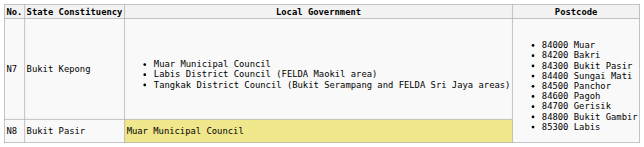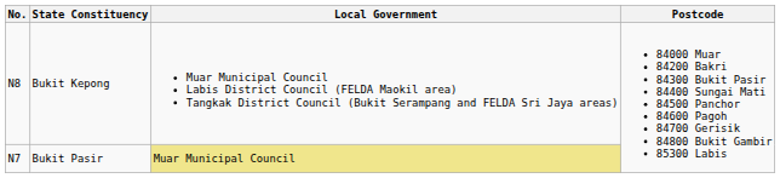 <table class="wikitable">
 <tr>
 <th>No.</th>
 <th>State Constituency</th>
 <th>Local Government</th>
 <th>Postcode</th>
 </tr>
 <tr>
-<td>N7</td>
+<td>N8</td>
 <td>Bukit Kepong</td>
 <td><br><ul><li>Muar Municipal Council</li><li>Labis District Council (FELDA Maokil area)</li><li>Tangkak District Council (Bukit Serampang and FELDA Sri Jaya areas)</li></ul></td>
 <td rowspan="2"><br><ul><li>84000 Muar</li><li>84200 Bakri</li><li>84300 Bukit Pasir</li><li>84400 Sungai Mati</li><li>84500 Panchor</li><li>84600 Pagoh</li><li>84700 Gerisik</li><li>84800 Bukit Gambir</li><li>85300 Labis</li></ul></td>
 </tr>
 <tr>
-<td>N8</td>
+<td>N7</td>
 <td>Bukit Pasir</td>
 <td style="background: khaki;">Muar Municipal Council</td>
 </tr>
 </table>
